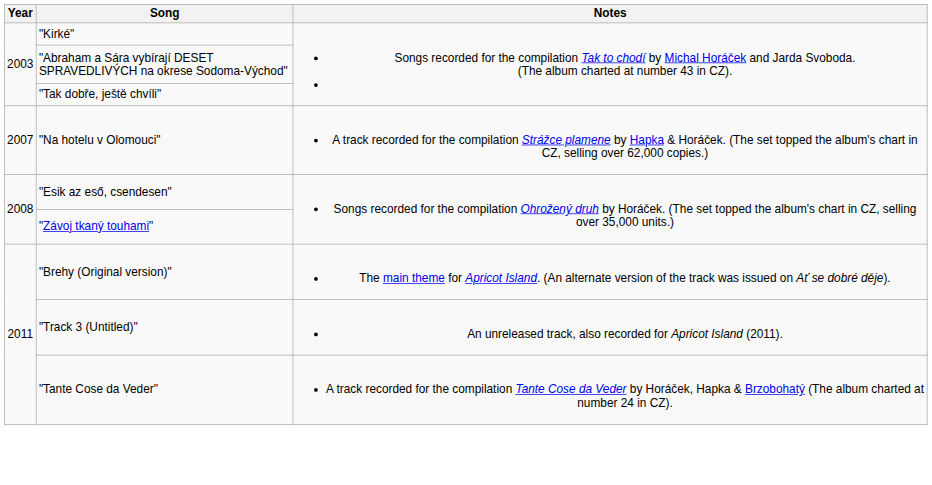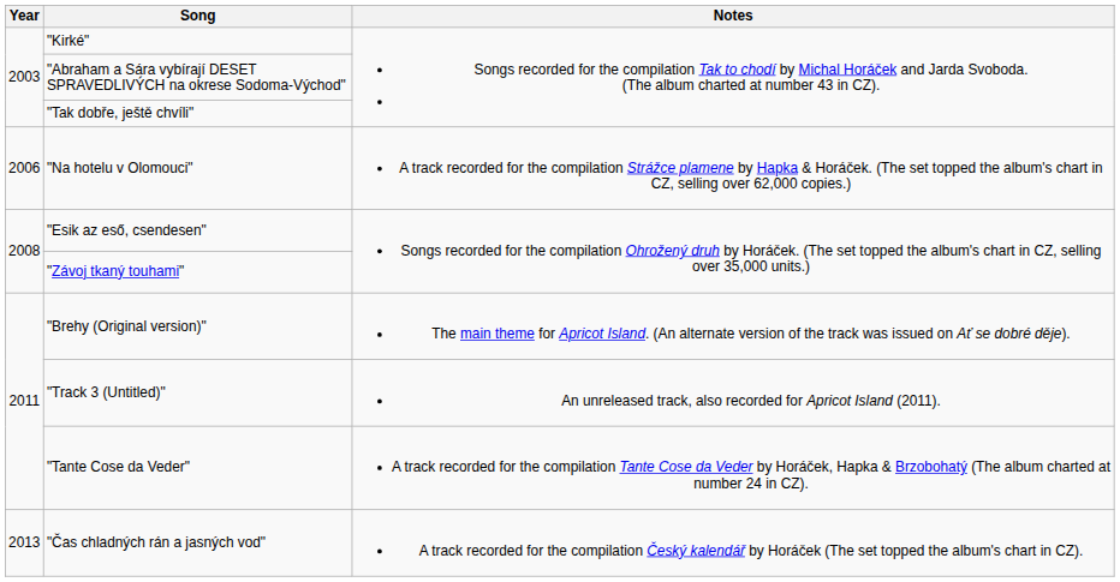 <table class="wikitable" style="text-align:center;">
 <tr>
 <th width=1>Year</th>
 <th width=340>Song</th>
 <th>Notes</th>
 </tr>
 <tr>
 <td rowspan=3>2003</td>
 <td align=left>"Kirké"</td>
 <td rowspan=3><br><ul><li>Songs recorded for the compilation <em><a href='#'>Tak to chodí</a></em> by <a href='#'>Michal Horáček</a> and Jarda Svoboda. <br>(The album charted at number 43 in CZ).</li><li></li></ul></td>
 </tr>
 <tr>
 <td align=left>"Abraham a Sára vybírají DESET SPRAVEDLIVÝCH na okrese Sodoma-Východ" </td>
 </tr>
 <tr>
 <td align=left>"Tak dobře, ještě chvíli"</td>
 </tr>
 <tr>
-<td>2007</td>
+<td>2006</td>
 <td align=left>"Na hotelu v Olomouci"</td>
 <td><br><ul><li>A track recorded for the compilation <em><a href='#'>Strážce plamene</a></em> by <a href='#'>Hapka</a> & Horáček. (The set topped the album's chart in CZ, selling over 62,000 copies.)</li></ul></td>
 </tr>
 <tr>
 <td rowspan=2>2008</td>
 <td align=left>"Esik az eső, csendesen"</td>
 <td rowspan=2><br><ul><li>Songs recorded for the compilation <em><a href='#'>Ohrožený druh</a></em> by Horáček. (The set topped the album's chart in CZ, selling over 35,000 units.)</li></ul></td>
 </tr>
 <tr>
 <td align=left>"<a href='#'>Závoj tkaný touhami</a>" </td>
 </tr>
 <tr>
 <td rowspan=3>2011</td>
 <td align=left>"Brehy (Original version)"</td>
 <td><br><ul><li>The <a href='#'>main theme</a> for <em><a href='#'>Apricot Island</a></em>. (An alternate version of the track was issued on <em>Ať se dobré děje</em>).</li></ul></td>
 </tr>
 <tr>
 <td align=left>"Track 3 (Untitled)"</td>
 <td><br><ul><li>An unreleased track, also recorded for <em>Apricot Island</em> (2011).</li></ul></td>
 </tr>
 <tr>
 <td align=left>"Tante Cose da Veder"</td>
 <td><br><ul><li>A track recorded for the compilation <em><a href='#'>Tante Cose da Veder</a></em> by Horáček, Hapka & <a href='#'>Brzobohatý</a> (The album charted at number 24 in CZ).</li></ul></td>
 </tr>
+<tr>
+<td>2013</td>
+<td align=left>"Čas chladných rán a jasných vod"</td>
+<td><br><ul><li>A track recorded for the compilation <em><a href='#'>Český kalendář</a></em> by Horáček (The set topped the album's chart in CZ).</li></ul></td>
+</tr>
 </table>
